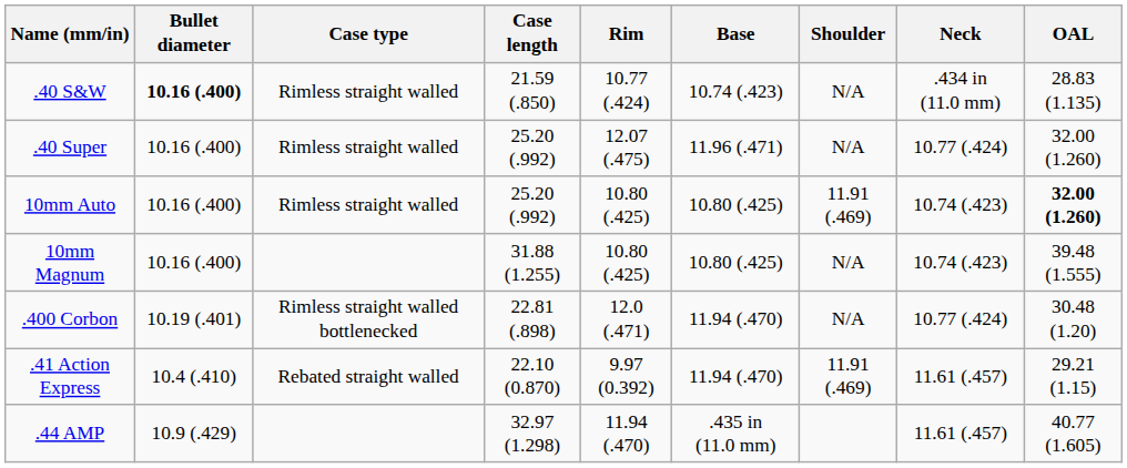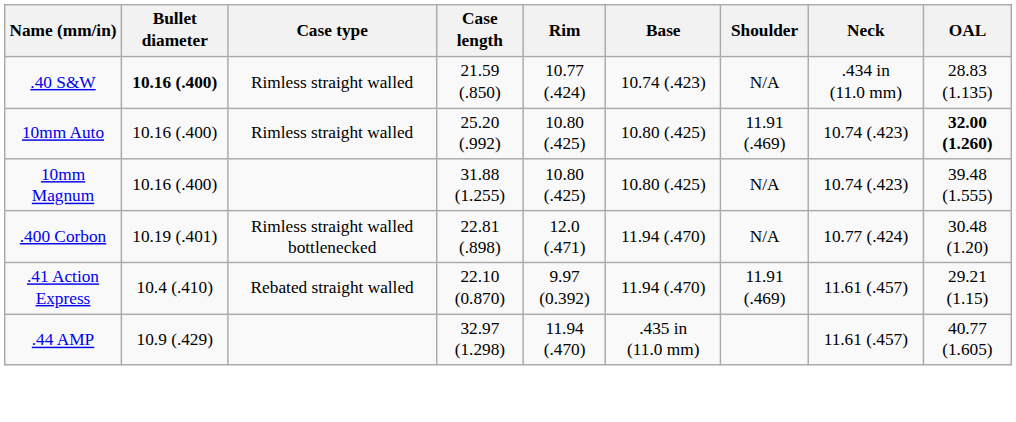 <table class="wikitable sortable" style="font-size: 9pt; width:700px; text-align:center">
 <tr>
 <th>Name (mm/in)</th>
 <th>Bullet diameter</th>
 <th>Case type</th>
 <th>Case length</th>
 <th>Rim</th>
 <th>Base</th>
 <th>Shoulder</th>
 <th>Neck</th>
 <th>OAL</th>
 </tr>
 <tr>
 <td><a href='#'>.40 S&W</a></td>
 <td><strong>10.16 (.400)</strong></td>
 <td>Rimless straight walled</td>
 <td>21.59 (.850)</td>
 <td>10.77 (.424)</td>
 <td>10.74 (.423)</td>
 <td>N/A</td>
 <td>.434 in (11.0 mm)</td>
 <td>28.83 (1.135)</td>
-</tr>
-<tr>
-<td><a href='#'>.40 Super</a></td>
-<td>10.16 (.400)</td>
-<td>Rimless straight walled</td>
-<td>25.20 (.992)</td>
-<td>12.07 (.475)</td>
-<td>11.96 (.471)</td>
-<td>N/A</td>
-<td>10.77 (.424)</td>
-<td>32.00 (1.260)</td>
 </tr>
 <tr>
 <td><a href='#'>10mm Auto</a></td>
 <td>10.16 (.400)</td>
 <td>Rimless straight walled</td>
 <td>25.20 (.992)</td>
 <td>10.80 (.425)</td>
 <td>10.80 (.425)</td>
 <td>11.91 (.469)</td>
 <td>10.74 (.423)</td>
 <td><strong>32.00 (1.260)</strong></td>
 </tr>
 <tr>
 <td><a href='#'>10mm Magnum</a></td>
 <td>10.16 (.400)</td>
 <td></td>
 <td>31.88 (1.255)</td>
 <td>10.80 (.425)</td>
 <td>10.80 (.425)</td>
 <td>N/A</td>
 <td>10.74 (.423)</td>
 <td>39.48 (1.555)</td>
 </tr>
 <tr>
 <td><a href='#'>.400 Corbon</a></td>
 <td>10.19 (.401)</td>
 <td>Rimless straight walled bottlenecked</td>
 <td>22.81 (.898)</td>
 <td>12.0 (.471)</td>
 <td>11.94 (.470)</td>
 <td>N/A</td>
 <td>10.77 (.424)</td>
 <td>30.48 (1.20)</td>
 </tr>
 <tr>
 <td><a href='#'>.41 Action Express</a></td>
 <td>10.4 (.410)</td>
 <td>Rebated straight walled</td>
 <td>22.10 (0.870)</td>
 <td>9.97 (0.392)</td>
 <td>11.94 (.470)</td>
 <td>11.91 (.469)</td>
 <td>11.61 (.457)</td>
 <td>29.21 (1.15)</td>
 </tr>
 <tr>
 <td><a href='#'>.44 AMP</a></td>
 <td>10.9 (.429)</td>
 <td></td>
 <td>32.97 (1.298)</td>
 <td>11.94 (.470)</td>
 <td>.435 in (11.0 mm)</td>
 <td></td>
 <td>11.61 (.457)</td>
 <td>40.77 (1.605)</td>
 </tr>
 </table>
